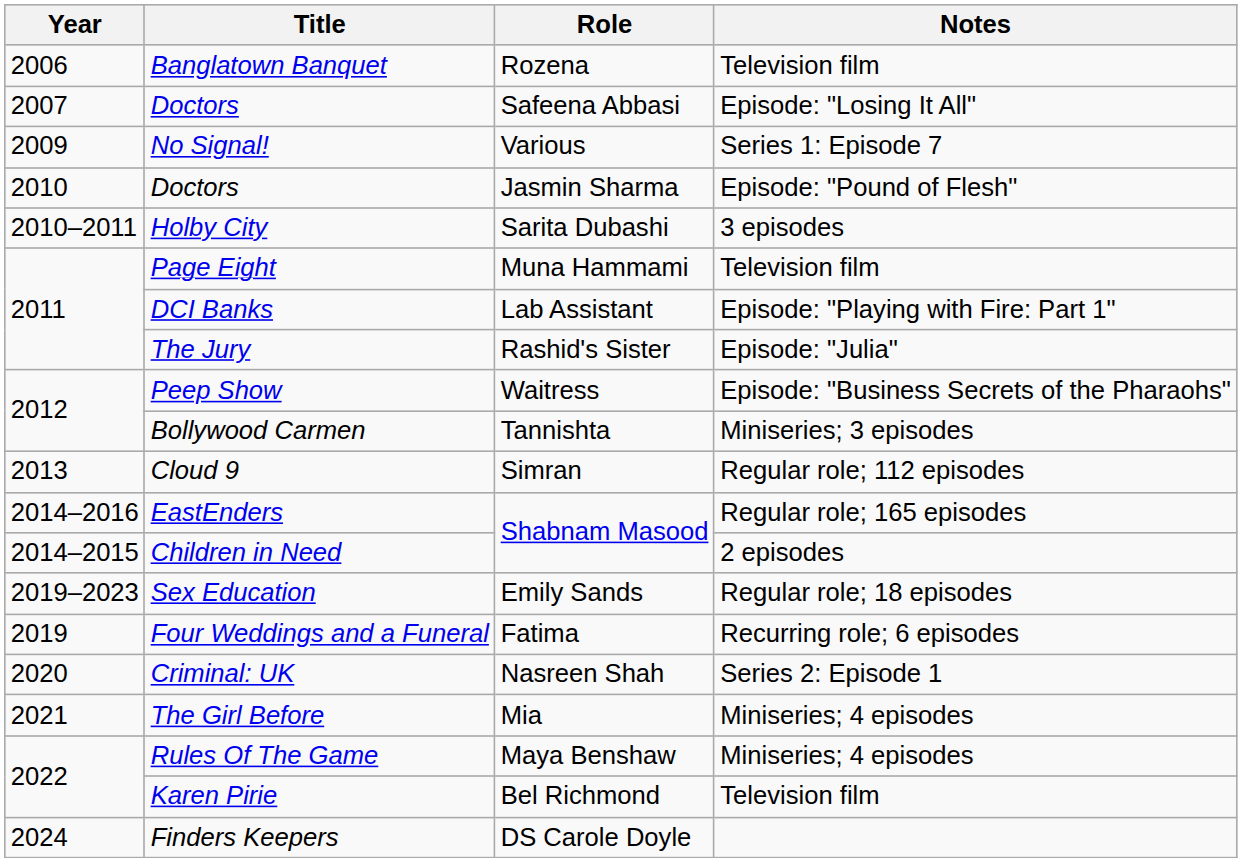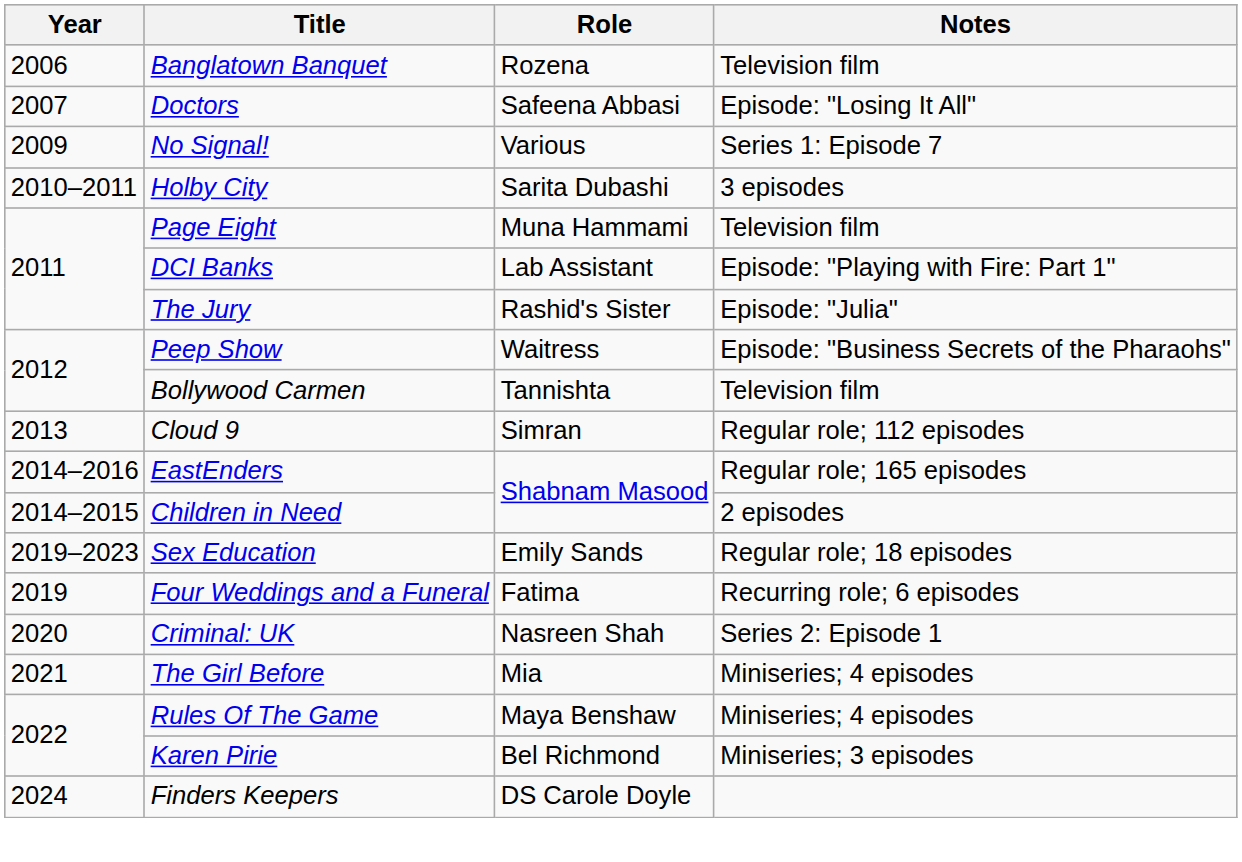 <table class="wikitable sortable">
 <tr>
 <th>Year</th>
 <th>Title</th>
 <th>Role</th>
 <th class="unsortable">Notes</th>
 </tr>
 <tr>
 <td>2006</td>
 <td><em><a href='#'>Banglatown Banquet</a></em></td>
 <td>Rozena</td>
 <td>Television film</td>
 </tr>
 <tr>
 <td>2007</td>
 <td><em><a href='#'>Doctors</a></em></td>
 <td>Safeena Abbasi</td>
 <td>Episode: "Losing It All"</td>
 </tr>
 <tr>
 <td>2009</td>
 <td><em><a href='#'>No Signal!</a></em></td>
 <td>Various</td>
 <td>Series 1: Episode 7</td>
-</tr>
-<tr>
-<td>2010</td>
-<td><em>Doctors</em></td>
-<td>Jasmin Sharma</td>
-<td>Episode: "Pound of Flesh"</td>
 </tr>
 <tr>
 <td>2010–2011</td>
 <td><em><a href='#'>Holby City</a></em></td>
 <td>Sarita Dubashi</td>
 <td>3 episodes</td>
 </tr>
 <tr>
 <td rowspan="3">2011</td>
 <td><em><a href='#'>Page Eight</a></em></td>
 <td>Muna Hammami</td>
 <td>Television film</td>
 </tr>
 <tr>
 <td><em><a href='#'>DCI Banks</a></em></td>
 <td>Lab Assistant</td>
 <td>Episode: "Playing with Fire: Part 1"</td>
 </tr>
 <tr>
 <td><em><a href='#'>The Jury</a></em></td>
 <td>Rashid's Sister</td>
 <td>Episode: "Julia"</td>
 </tr>
 <tr>
 <td rowspan="2">2012</td>
 <td><em><a href='#'>Peep Show</a></em></td>
 <td>Waitress</td>
 <td>Episode: "Business Secrets of the Pharaohs"</td>
 </tr>
 <tr>
 <td><em>Bollywood Carmen</em></td>
 <td>Tannishta</td>
-<td>Miniseries; 3 episodes</td>
+<td>Television film</td>
 </tr>
 <tr>
 <td>2013</td>
 <td><em>Cloud 9</em></td>
 <td>Simran</td>
 <td>Regular role; 112 episodes</td>
 </tr>
 <tr>
 <td>2014–2016</td>
 <td><em><a href='#'>EastEnders</a></em></td>
 <td rowspan="2"><a href='#'>Shabnam Masood</a></td>
 <td>Regular role; 165 episodes</td>
 </tr>
 <tr>
 <td>2014–2015</td>
 <td><em><a href='#'>Children in Need</a></em></td>
 <td>2 episodes</td>
 </tr>
 <tr>
 <td>2019–2023</td>
 <td><em><a href='#'>Sex Education</a></em></td>
 <td>Emily Sands</td>
 <td>Regular role; 18 episodes</td>
 </tr>
 <tr>
 <td>2019</td>
 <td><em><a href='#'>Four Weddings and a Funeral</a></em></td>
 <td>Fatima</td>
 <td>Recurring role; 6 episodes</td>
 </tr>
 <tr>
 <td>2020</td>
 <td><em><a href='#'>Criminal: UK</a></em></td>
 <td>Nasreen Shah</td>
 <td>Series 2: Episode 1</td>
 </tr>
 <tr>
 <td>2021</td>
 <td><em><a href='#'>The Girl Before</a></em></td>
 <td>Mia</td>
 <td>Miniseries; 4 episodes</td>
 </tr>
 <tr>
 <td rowspan="2">2022</td>
 <td><em><a href='#'>Rules Of The Game</a></em></td>
 <td>Maya Benshaw</td>
 <td>Miniseries; 4 episodes</td>
 </tr>
 <tr>
 <td><em><a href='#'>Karen Pirie</a></em></td>
 <td>Bel Richmond</td>
-<td>Television film</td>
+<td>Miniseries; 3 episodes</td>
 </tr>
 <tr>
 <td>2024</td>
 <td><em>Finders Keepers</em></td>
 <td>DS Carole Doyle</td>
 <td></td>
 </tr>
 </table>
